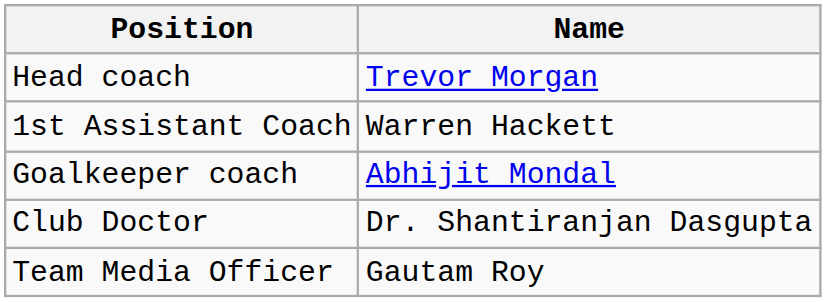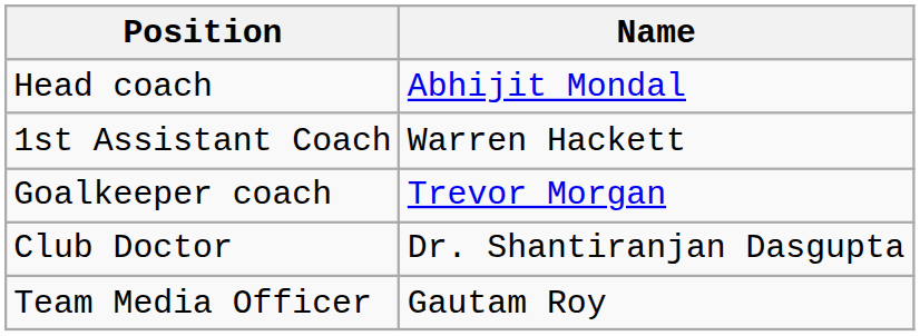 <table class="wikitable">
 <tr>
 <th>Position</th>
 <th>Name </th>
 </tr>
 <tr>
 <td>Head coach</td>
-<td> <a href='#'>Trevor Morgan</a></td>
+<td> <a href='#'>Abhijit Mondal</a></td>
 </tr>
 <tr>
 <td>1st Assistant Coach</td>
 <td> Warren Hackett</td>
 </tr>
 <tr>
 <td>Goalkeeper coach</td>
-<td> <a href='#'>Abhijit Mondal</a></td>
+<td> <a href='#'>Trevor Morgan</a></td>
 </tr>
 <tr>
 <td>Club Doctor</td>
 <td> Dr. Shantiranjan Dasgupta</td>
 </tr>
 <tr>
 <td>Team Media Officer</td>
 <td> Gautam Roy</td>
 </tr>
 </table>
